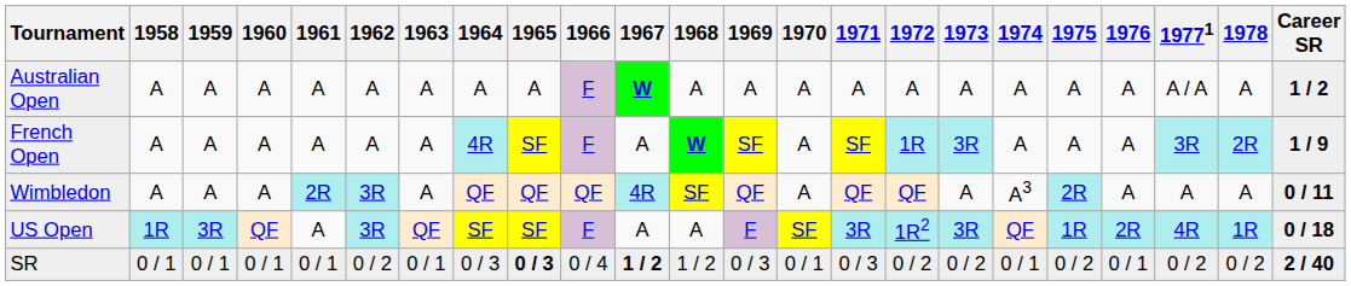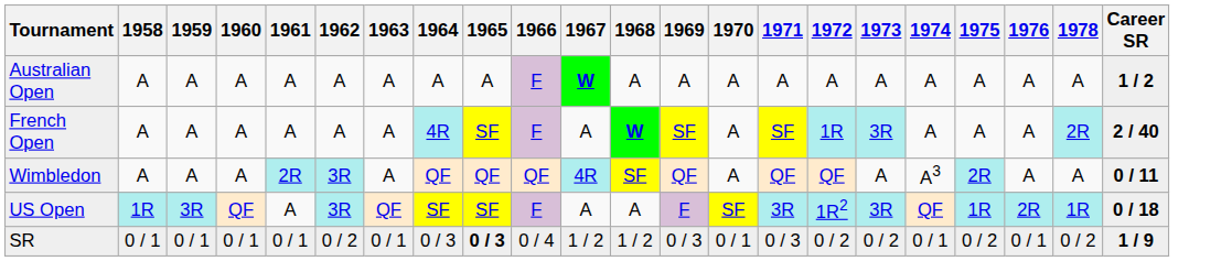 <table class="wikitable" style=font-size:97%>
 <tr bgcolor="#efefef">
 <th>Tournament</th>
 <th>1958</th>
 <th>1959</th>
 <th>1960</th>
 <th>1961</th>
 <th>1962</th>
 <th>1963</th>
 <th>1964</th>
 <th>1965</th>
 <th>1966</th>
 <th>1967</th>
 <th>1968</th>
 <th>1969</th>
 <th>1970</th>
 <th><a href='#'>1971</a></th>
 <th><a href='#'>1972</a></th>
 <th><a href='#'>1973</a></th>
 <th><a href='#'>1974</a></th>
 <th><a href='#'>1975</a></th>
 <th><a href='#'>1976</a></th>
-<th><a href='#'>1977</a><sup>1</sup></th>
 <th><a href='#'>1978</a></th>
 <th>Career SR</th>
 </tr>
 <tr>
 <td style="background:#EFEFEF;"><a href='#'>Australian Open</a></td>
 <td align="center">A</td>
 <td align="center">A</td>
 <td align="center">A</td>
 <td align="center">A</td>
 <td align="center">A</td>
 <td align="center">A</td>
 <td align="center">A</td>
 <td align="center">A</td>
 <td align="center" style="background:#D8BFD8;"><a href='#'>F</a></td>
 <td align="center" style="background:#00ff00;"><strong><a href='#'>W</a></strong></td>
 <td align="center">A</td>
 <td align="center">A</td>
 <td align="center">A</td>
 <td align="center">A</td>
 <td align="center">A</td>
 <td align="center">A</td>
 <td align="center">A</td>
 <td align="center">A</td>
 <td align="center">A</td>
-<td align="center">A / A</td>
 <td align="center">A</td>
 <td align="center" style="background:#EFEFEF;"><strong>1 / 2</strong></td>
 </tr>
 <tr>
 <td style="background:#EFEFEF;"><a href='#'>French Open</a></td>
 <td align="center">A</td>
 <td align="center">A</td>
 <td align="center">A</td>
 <td align="center">A</td>
 <td align="center">A</td>
 <td align="center">A</td>
 <td align="center" style="background:#afeeee;"><a href='#'>4R</a></td>
 <td align="center" style="background:yellow;"><a href='#'>SF</a></td>
 <td align="center" style="background:#D8BFD8;"><a href='#'>F</a></td>
 <td align="center">A</td>
 <td align="center" style="background:#00ff00;"><strong><a href='#'>W</a></strong></td>
 <td align="center" style="background:yellow;"><a href='#'>SF</a></td>
 <td align="center">A</td>
 <td align="center" style="background:yellow;"><a href='#'>SF</a></td>
 <td align="center" style="background:#afeeee;"><a href='#'>1R</a></td>
 <td align="center" style="background:#afeeee;"><a href='#'>3R</a></td>
 <td align="center">A</td>
 <td align="center">A</td>
 <td align="center">A</td>
-<td align="center" style="background:#afeeee;"><a href='#'>3R</a></td>
 <td align="center" style="background:#afeeee;"><a href='#'>2R</a></td>
-<td align="center" style="background:#EFEFEF;"><strong>1 / 9</strong></td>
+<td align="center" style="background:#EFEFEF;"><strong>2 / 40</strong></td>
 </tr>
 <tr>
 <td style="background:#EFEFEF;"><a href='#'>Wimbledon</a></td>
 <td align="center">A</td>
 <td align="center">A</td>
 <td align="center">A</td>
 <td align="center" style="background:#afeeee;"><a href='#'>2R</a></td>
 <td align="center" style="background:#afeeee;"><a href='#'>3R</a></td>
 <td align="center">A</td>
 <td align="center" style="background:#ffebcd;"><a href='#'>QF</a></td>
 <td align="center" style="background:#ffebcd;"><a href='#'>QF</a></td>
 <td align="center" style="background:#ffebcd;"><a href='#'>QF</a></td>
 <td align="center" style="background:#afeeee;"><a href='#'>4R</a></td>
 <td align="center" style="background:yellow;"><a href='#'>SF</a></td>
 <td align="center" style="background:#ffebcd;"><a href='#'>QF</a></td>
 <td align="center">A</td>
 <td align="center" style="background:#ffebcd;"><a href='#'>QF</a></td>
 <td align="center" style="background:#ffebcd;"><a href='#'>QF</a></td>
 <td align="center">A</td>
 <td align="center">A<sup>3</sup></td>
 <td align="center" style="background:#afeeee;"><a href='#'>2R</a></td>
-<td align="center">A</td>
 <td align="center">A</td>
 <td align="center">A</td>
 <td align="center" style="background:#EFEFEF;"><strong>0 / 11</strong></td>
 </tr>
 <tr>
 <td style="background:#EFEFEF;"><a href='#'>US Open</a></td>
 <td align="center" style="background:#afeeee;"><a href='#'>1R</a></td>
 <td align="center" style="background:#afeeee;"><a href='#'>3R</a></td>
 <td align="center" style="background:#ffebcd;"><a href='#'>QF</a></td>
 <td align="center">A</td>
 <td align="center" style="background:#afeeee;"><a href='#'>3R</a></td>
 <td align="center" style="background:#ffebcd;"><a href='#'>QF</a></td>
 <td align="center" style="background:yellow;"><a href='#'>SF</a></td>
 <td align="center" style="background:yellow;"><a href='#'>SF</a></td>
 <td align="center" style="background:#D8BFD8;"><a href='#'>F</a></td>
 <td align="center">A</td>
 <td align="center">A</td>
 <td align="center" style="background:#D8BFD8;"><a href='#'>F</a></td>
 <td align="center" style="background:yellow;"><a href='#'>SF</a></td>
 <td align="center" style="background:#afeeee;"><a href='#'>3R</a></td>
 <td align="center" style="background:#afeeee;"><a href='#'>1R<sup>2</sup></a></td>
 <td align="center" style="background:#afeeee;"><a href='#'>3R</a></td>
 <td align="center" style="background:#ffebcd;"><a href='#'>QF</a></td>
 <td align="center" style="background:#afeeee;"><a href='#'>1R</a></td>
 <td align="center" style="background:#afeeee;"><a href='#'>2R</a></td>
-<td align="center" style="background:#afeeee;"><a href='#'>4R</a></td>
 <td align="center" style="background:#afeeee;"><a href='#'>1R</a></td>
 <td align="center" style="background:#EFEFEF;"><strong>0 / 18</strong></td>
 </tr>
 <tr>
 <td style="background:#EFEFEF;">SR</td>
 <td align="center" style="background:#EFEFEF;">0 / 1</td>
 <td align="center" style="background:#EFEFEF;">0 / 1</td>
 <td align="center" style="background:#EFEFEF;">0 / 1</td>
 <td align="center" style="background:#EFEFEF;">0 / 1</td>
 <td align="center" style="background:#EFEFEF;">0 / 2</td>
 <td align="center" style="background:#EFEFEF;">0 / 1</td>
 <td align="center" style="background:#EFEFEF;">0 / 3</td>
 <td align="center" style="background:#EFEFEF;"><strong>0 / 3</strong></td>
 <td align="center" style="background:#EFEFEF;">0 / 4</td>
-<td align="center" style="background:#EFEFEF;"><strong>1 / 2</strong></td>
+<td align="center" style="background:#EFEFEF;">1 / 2</td>
 <td align="center" style="background:#EFEFEF;">1 / 2</td>
 <td align="center" style="background:#EFEFEF;">0 / 3</td>
 <td align="center" style="background:#EFEFEF;">0 / 1</td>
 <td align="center" style="background:#EFEFEF;">0 / 3</td>
 <td align="center" style="background:#EFEFEF;">0 / 2</td>
 <td align="center" style="background:#EFEFEF;">0 / 2</td>
 <td align="center" style="background:#EFEFEF;">0 / 1</td>
 <td align="center" style="background:#EFEFEF;">0 / 2</td>
 <td align="center" style="background:#EFEFEF;">0 / 1</td>
 <td align="center" style="background:#EFEFEF;">0 / 2</td>
-<td align="center" style="background:#EFEFEF;">0 / 2</td>
-<td align="center" style="background:#EFEFEF;"><strong>2 / 40</strong></td>
+<td align="center" style="background:#EFEFEF;"><strong>1 / 9</strong></td>
 </tr>
 </table>
